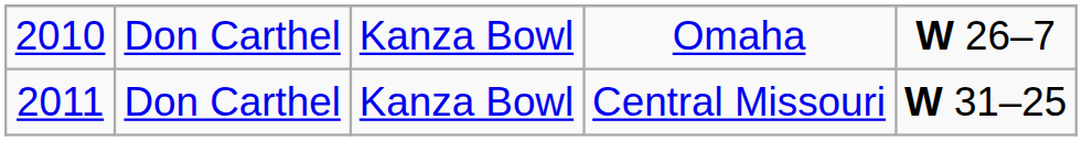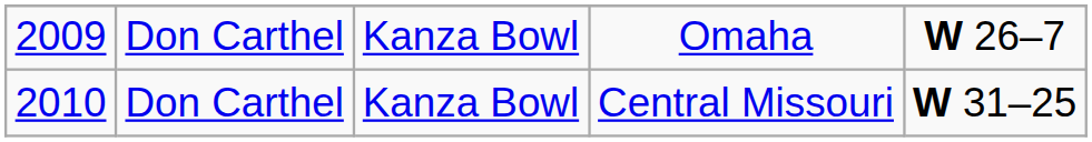 <table class="wikitable" style="text-align:center;">
 <tr>
 </tr>
 <tr>
 </tr>
 <tr align=center>
-<td><a href='#'>2010</a></td>
+<td><a href='#'>2009</a></td>
 <td><a href='#'>Don Carthel</a></td>
 <td><a href='#'>Kanza Bowl</a></td>
 <td><a href='#'>Omaha</a></td>
 <td><strong>W</strong> 26–7</td>
 </tr>
 <tr align=center>
-<td><a href='#'>2011</a></td>
+<td><a href='#'>2010</a></td>
 <td><a href='#'>Don Carthel</a></td>
 <td><a href='#'>Kanza Bowl</a></td>
 <td><a href='#'>Central Missouri</a></td>
 <td><strong>W</strong> 31–25</td>
 </tr>
 </table>
